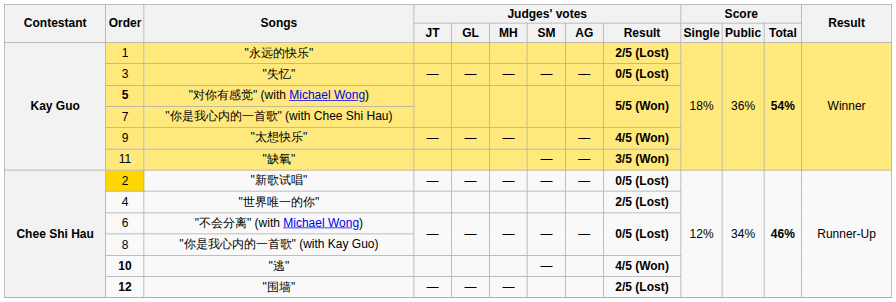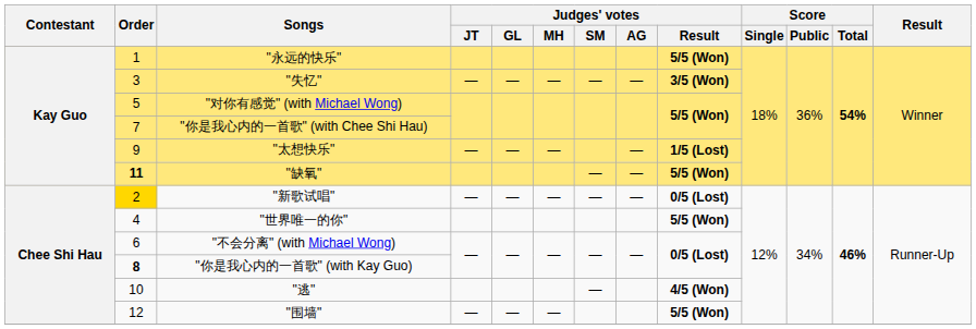 <table class="wikitable plainrowheaders" style="text-align:center;">
 <tr>
 <th rowspan=2 scope="col" style="width:8em;">Contestant</th>
 <th rowspan=2 scope="col">Order</th>
 <th rowspan=2 scope="col" style="width:22em;">Songs</th>
 <th colspan=6 scope="col">Judges' votes</th>
 <th colspan=3 scope="col">Score</th>
 <th rowspan=2 scope="col" style="width:7em;">Result</th>
 </tr>
 <tr>
 <th style="width:2.7em;">JT</th>
 <th style="width:2.7em;">GL</th>
 <th style="width:2.7em;">MH</th>
 <th style="width:2.7em;">SM</th>
 <th style="width:2.7em;">AG</th>
 <th style="width:6em;">Result</th>
 <th style="width:2.7em;">Single</th>
 <th style="width:2.7em;">Public</th>
 <th style="width:2.7em;">Total</th>
 </tr>
 <tr style="background:#ffe87c;">
 <th rowspan=6 scope="row">Kay Guo</th>
 <td>1</td>
 <td>"永远的快乐"</td>
 <td><strong></strong></td>
 <td><strong></strong></td>
 <td><strong></strong></td>
 <td><strong></strong></td>
 <td><strong></strong></td>
-<td><strong>2/5 (Lost)</strong></td>
+<td><strong>5/5 (Won)</strong></td>
 <td rowspan=6>18%</td>
 <td rowspan=6>36%</td>
 <td rowspan=6><strong>54%</strong></td>
 <td rowspan=6>Winner</td>
 </tr>
 <tr style="background:#ffe87c;">
 <td>3</td>
 <td>"失忆"</td>
 <td>—</td>
 <td>—</td>
 <td>—</td>
 <td>—</td>
 <td>—</td>
-<td><strong>0/5 (Lost)</strong></td>
+<td><strong>3/5 (Won)</strong></td>
 </tr>
 <tr style="background:#ffe87c;">
-<td><strong>5</strong></td>
+<td>5</td>
 <td>"对你有感觉" (with <a href='#'>Michael Wong</a>)</td>
 <td rowspan=2><strong></strong></td>
 <td rowspan=2><strong></strong></td>
 <td rowspan=2><strong></strong></td>
 <td rowspan=2><strong></strong></td>
 <td rowspan=2><strong></strong></td>
 <td rowspan=2><strong>5/5 (Won)</strong></td>
 </tr>
 <tr style="background:#ffe87c;">
 <td>7</td>
 <td>"你是我心内的一首歌" (with Chee Shi Hau)</td>
 </tr>
 <tr style="background:#ffe87c;">
 <td>9</td>
 <td>"太想快乐"</td>
 <td>—</td>
 <td>—</td>
 <td>—</td>
 <td><strong></strong></td>
 <td>—</td>
-<td><strong>4/5 (Won)</strong></td>
+<td><strong>1/5 (Lost)</strong></td>
 </tr>
 <tr style="background:#ffe87c;">
-<td>11</td>
+<td><strong>11</strong></td>
 <td>"缺氧"</td>
 <td><strong></strong></td>
 <td><strong></strong></td>
 <td><strong></strong></td>
 <td>—</td>
 <td>—</td>
-<td><strong>3/5 (Won)</strong></td>
+<td><strong>5/5 (Won)</strong></td>
 </tr>
 <tr>
 <th rowspan=6 scope="row">Chee Shi Hau</th>
 <td style="background: gold;">2</td>
 <td>"新歌试唱"</td>
 <td>—</td>
 <td>—</td>
 <td>—</td>
 <td>—</td>
 <td>—</td>
 <td><strong>0/5 (Lost)</strong></td>
 <td rowspan=6>12%</td>
 <td rowspan=6>34%</td>
 <td rowspan=6><strong>46%</strong></td>
 <td rowspan=6>Runner-Up</td>
 </tr>
 <tr>
 <td>4</td>
 <td>"世界唯一的你"</td>
 <td><strong></strong></td>
 <td><strong></strong></td>
 <td><strong></strong></td>
 <td><strong></strong></td>
 <td><strong></strong></td>
-<td><strong>2/5 (Lost)</strong></td>
+<td><strong>5/5 (Won)</strong></td>
 </tr>
 <tr>
 <td>6</td>
 <td>"不会分离" (with <a href='#'>Michael Wong</a>)</td>
 <td rowspan=2>—</td>
 <td rowspan=2>—</td>
 <td rowspan=2>—</td>
 <td rowspan=2>—</td>
 <td rowspan=2>—</td>
 <td rowspan=2><strong>0/5 (Lost)</strong></td>
 </tr>
 <tr>
-<td>8</td>
+<td><strong>8</strong></td>
 <td>"你是我心内的一首歌" (with Kay Guo)</td>
 </tr>
 <tr>
-<td><strong>10</strong></td>
+<td>10</td>
 <td>"逃"</td>
 <td><strong></strong></td>
 <td><strong></strong></td>
 <td><strong></strong></td>
 <td>—</td>
 <td><strong></strong></td>
 <td><strong>4/5 (Won)</strong></td>
 </tr>
 <tr>
-<td><strong>12</strong></td>
+<td>12</td>
 <td>"围墙"</td>
 <td>—</td>
 <td>—</td>
 <td>—</td>
 <td><strong></strong></td>
 <td><strong></strong></td>
-<td><strong>2/5 (Lost)</strong></td>
+<td><strong>5/5 (Won)</strong></td>
 </tr>
 <tr>
 </tr>
 </table>
